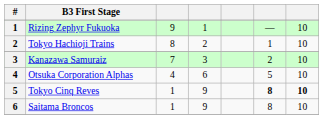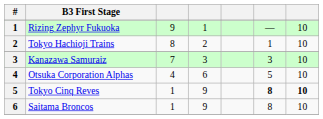 <table class="wikitable" width="500" style="font-size:95%; text-align:center">
 <tr>
 <th width="5%">#</th>
 <th width="30%">B3 First Stage</th>
 <th width="7.5%"></th>
 <th width="7.5%"></th>
 <th width="7.5%"></th>
 <th width="7.5%"></th>
 <th width="7.5%"></th>
 </tr>
 <tr>
 </tr>
 <tr bgcolor=#ccffcc>
 <th>1</th>
 <td style="text-align:left;"><a href='#'>Rizing Zephyr Fukuoka</a></td>
 <td>9</td>
 <td>1</td>
 <td></td>
 <td>—</td>
 <td>10</td>
 </tr>
 <tr>
 <th>2</th>
 <td style="text-align:left;"><a href='#'>Tokyo Hachioji Trains</a></td>
 <td>8</td>
 <td>2</td>
 <td></td>
 <td>1</td>
 <td>10</td>
 </tr>
 <tr>
 </tr>
 <tr bgcolor=#ccffcc>
 <th>3</th>
 <td style="text-align:left;"><a href='#'>Kanazawa Samuraiz</a></td>
 <td>7</td>
 <td>3</td>
 <td></td>
-<td>2</td>
+<td>3</td>
 <td>10</td>
 </tr>
 <tr>
 <th>4</th>
 <td style="text-align:left;"><a href='#'>Otsuka Corporation Alphas</a></td>
 <td>4</td>
 <td>6</td>
 <td></td>
 <td>5</td>
 <td>10</td>
 </tr>
 <tr>
 <th>5</th>
 <td style="text-align:left;"><a href='#'>Tokyo Cinq Reves</a></td>
 <td>1</td>
 <td>9</td>
 <td></td>
 <td><strong>8</strong></td>
 <td><strong>10</strong></td>
 </tr>
 <tr>
 <th>6</th>
 <td style="text-align:left;"><a href='#'>Saitama Broncos</a></td>
 <td>1</td>
 <td>9</td>
 <td></td>
 <td>8</td>
 <td>10</td>
 </tr>
 <tr>
 </tr>
 </table>
